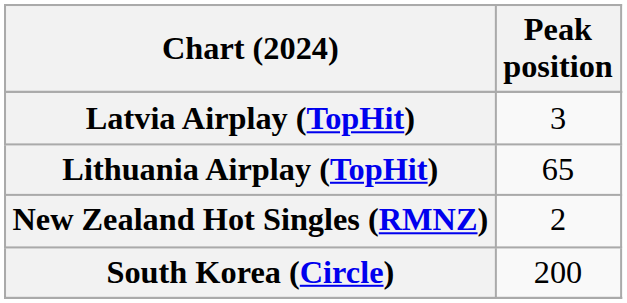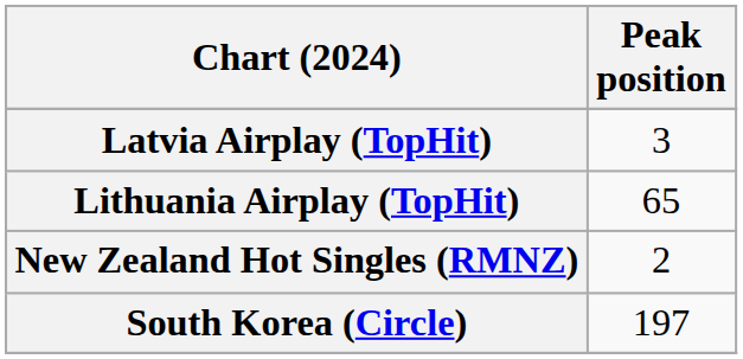 <table class="wikitable sortable plainrowheaders" style="text-align:center">
 <tr>
 <th scope="col">Chart (2024)</th>
 <th scope="col">Peak<br>position</th>
 </tr>
 <tr>
 </tr>
 <tr>
 </tr>
 <tr>
 </tr>
 <tr>
 <th scope="row">Latvia Airplay (<a href='#'>TopHit</a>)</th>
 <td>3</td>
 </tr>
 <tr>
 <th scope="row">Lithuania Airplay (<a href='#'>TopHit</a>)</th>
 <td>65</td>
 </tr>
 <tr>
 <th scope="row">New Zealand Hot Singles (<a href='#'>RMNZ</a>)</th>
 <td>2</td>
 </tr>
 <tr>
 <th scope="row">South Korea  (<a href='#'>Circle</a>)</th>
-<td>200</td>
+<td>197</td>
 </tr>
 <tr>
 </tr>
 <tr>
 </tr>
 <tr>
 </tr>
 <tr>
 </tr>
 </table>
